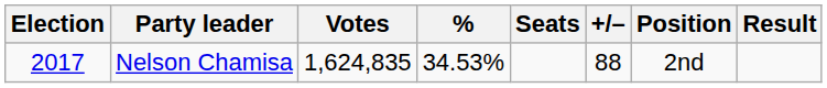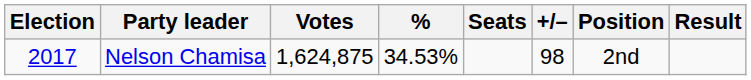 <table class=wikitable style=text-align:center>
 <tr>
 <th>Election</th>
 <th>Party leader</th>
 <th>Votes</th>
 <th>%</th>
 <th>Seats</th>
 <th>+/–</th>
 <th>Position</th>
 <th>Result</th>
 </tr>
 <tr>
 <td><a href='#'>2017</a></td>
 <td><a href='#'>Nelson Chamisa</a></td>
-<td>1,624,835</td>
+<td>1,624,875</td>
 <td>34.53%</td>
 <td></td>
-<td> 88</td>
+<td> 98</td>
 <td> 2nd</td>
 <td></td>
 </tr>
 </table>
